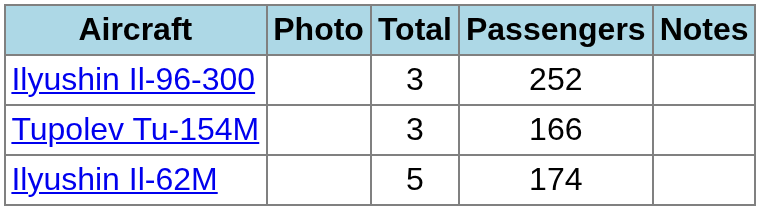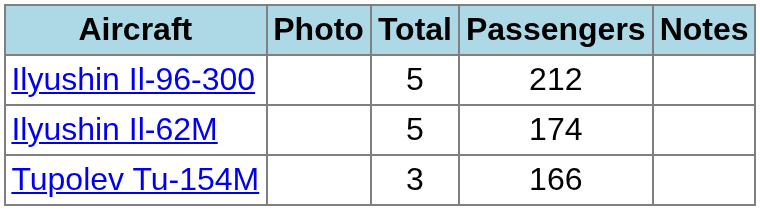 <table class="toccolours" border="1" cellpadding="3" style="margin:1em auto; border-collapse:collapse">
 <tr bgcolor=lightblue>
 <th>Aircraft</th>
 <th>Photo</th>
 <th>Total</th>
 <th>Passengers</th>
 <th>Notes</th>
 </tr>
 <tr>
 <td><a href='#'>Ilyushin Il-96-300</a></td>
 <td></td>
-<td align="center">3</td>
-<td align="center">252</td>
+<td align="center">5</td>
+<td align="center">212</td>
+<td></td>
+</tr>
+<tr>
+<td><a href='#'>Ilyushin Il-62M</a></td>
+<td></td>
+<td align="center">5</td>
+<td align="center">174</td>
 <td></td>
 </tr>
 <tr>
 <td><a href='#'>Tupolev Tu-154M</a></td>
 <td></td>
 <td align="center">3</td>
 <td align="center">166</td>
 <td></td>
 </tr>
 <tr>
-<td><a href='#'>Ilyushin Il-62M</a></td>
-<td></td>
-<td align="center">5</td>
-<td align="center">174</td>
-<td></td>
-</tr>
-<tr>
 </tr>
 </table>
